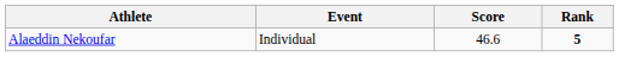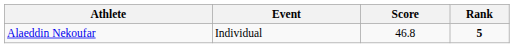 <table class="wikitable" width="50%" style="text-align:center; font-size:90%">
 <tr>
 <th width="35%">Athlete</th>
 <th width="25%">Event</th>
 <th width="15%">Score</th>
 <th width="10%">Rank</th>
 </tr>
 <tr>
 <td align="left"><a href='#'>Alaeddin Nekoufar</a></td>
 <td align="left">Individual</td>
-<td>46.6</td>
+<td>46.8</td>
 <td><strong>5</strong></td>
 </tr>
 </table>
